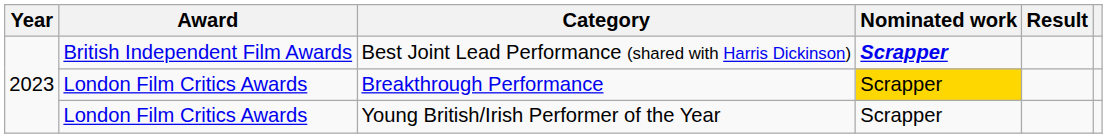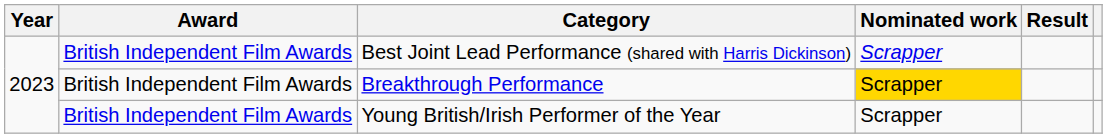 <table class="wikitable sortable plainrowheaders">
 <tr>
 <th>Year</th>
 <th>Award</th>
 <th>Category</th>
 <th>Nominated work</th>
 <th>Result</th>
 <th class="unsortable"></th>
 </tr>
 <tr>
 <td rowspan="3">2023</td>
 <td><a href='#'>British Independent Film Awards</a></td>
 <td>Best Joint Lead Performance <small>(shared with <a href='#'>Harris Dickinson</a>)</small></td>
-<td><strong><em><a href='#'>Scrapper</a></em></strong></td>
+<td><em><a href='#'>Scrapper</a></em></td>
 <td></td>
 <td style="text-align:center;"></td>
 </tr>
 <tr>
-<td><a href='#'>London Film Critics Awards</a></td>
+<td British Independent Film Awards 2023>British Independent Film Awards</td>
 <td><a href='#'>Breakthrough Performance</a></td>
 <td style="background: gold;">Scrapper</td>
 <td></td>
 <td></td>
 </tr>
 <tr>
-<td><a href='#'>London Film Critics Awards</a></td>
+<td><a href='#'>British Independent Film Awards</a></td>
 <td>Young British/Irish Performer of the Year</td>
 <td>Scrapper</td>
 <td></td>
 <td></td>
 </tr>
 </table>
